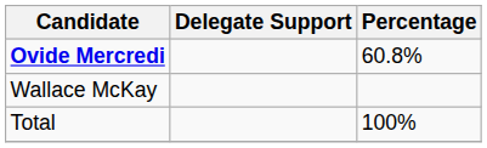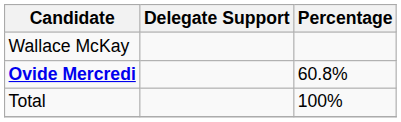 <table class="wikitable">
 <tr>
 <th>Candidate</th>
 <th>Delegate Support</th>
 <th>Percentage</th>
 </tr>
 <tr>
+<td>Wallace McKay</td>
+<td></td>
+<td></td>
+</tr>
+<tr>
 <td><strong><a href='#'>Ovide Mercredi</a></strong></td>
 <td></td>
 <td>60.8%</td>
-</tr>
-<tr>
-<td>Wallace McKay</td>
-<td></td>
-<td></td>
 </tr>
 <tr>
 <td>Total</td>
 <td></td>
 <td>100%</td>
 </tr>
 <tr>
 </tr>
 </table>
